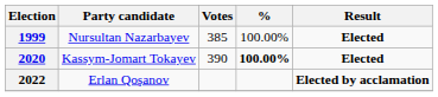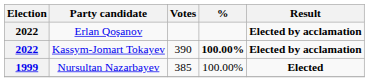 <table class=wikitable style=text-align:center>
 <tr>
 <th><strong>Election</strong></th>
 <th>Party candidate</th>
 <th><strong>Votes</strong></th>
 <th><strong>%</strong></th>
 <th>Result</th>
 </tr>
 <tr>
+<th>2022</th>
+<td><a href='#'>Erlan Qoşanov</a></td>
+<td></td>
+<td></td>
+<td><strong>Elected by acclamation </strong></td>
+</tr>
+<tr>
+<th><a href='#'>2022</a></th>
+<td><a href='#'>Kassym-Jomart Tokayev</a></td>
+<td>390</td>
+<td><strong>100.00%</strong></td>
+<td><strong>Elected by acclamation </strong></td>
+</tr>
+<tr>
 <th><a href='#'>1999</a></th>
 <td><a href='#'>Nursultan Nazarbayev</a></td>
 <td>385</td>
 <td>100.00%</td>
 <td><strong>Elected </strong></td>
 </tr>
 <tr>
-<th><a href='#'>2020</a></th>
-<td><a href='#'>Kassym-Jomart Tokayev</a></td>
-<td>390</td>
-<td><strong>100.00%</strong></td>
-<td><strong>Elected </strong></td>
-</tr>
-<tr>
-<th>2022</th>
-<td><a href='#'>Erlan Qoşanov</a></td>
-<td></td>
-<td></td>
-<td><strong>Elected by acclamation </strong></td>
-</tr>
-<tr>
 </tr>
 </table>
